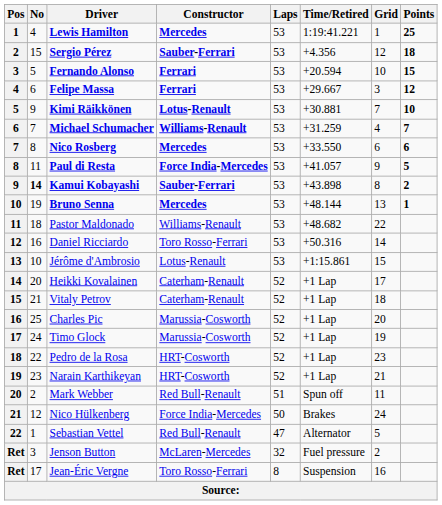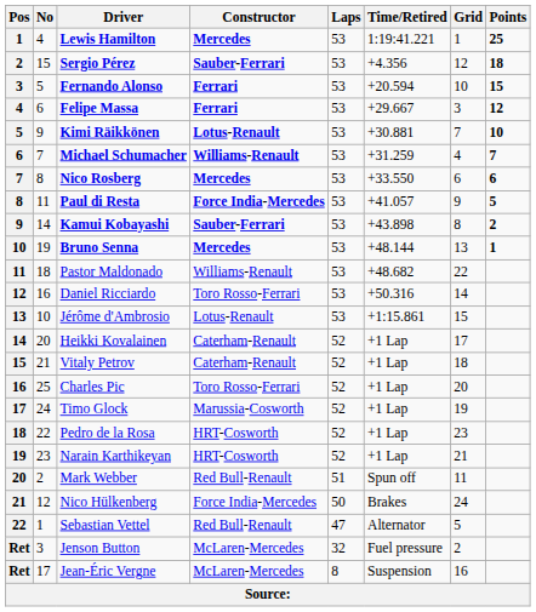 <table class="wikitable" style="font-size: 85%">
 <tr>
 <th>Pos</th>
 <th>No</th>
 <th>Driver</th>
 <th>Constructor</th>
 <th>Laps</th>
 <th>Time/Retired</th>
 <th>Grid</th>
 <th>Points</th>
 </tr>
 <tr>
 <th>1</th>
 <td>4</td>
 <td><strong> <a href='#'>Lewis Hamilton</a></strong></td>
 <td><strong><a href='#'>Mercedes</a></strong></td>
 <td>53</td>
 <td>1:19:41.221</td>
 <td>1</td>
 <td><strong>25</strong></td>
 </tr>
 <tr>
 <th>2</th>
 <td>15</td>
 <td><strong> <a href='#'>Sergio Pérez</a></strong></td>
 <td><strong><a href='#'>Sauber</a>-<a href='#'>Ferrari</a></strong></td>
 <td>53</td>
 <td>+4.356</td>
 <td>12</td>
 <td><strong>18</strong></td>
 </tr>
 <tr>
 <th>3</th>
 <td>5</td>
 <td><strong> <a href='#'>Fernando Alonso</a></strong></td>
 <td><strong><a href='#'>Ferrari</a></strong></td>
 <td>53</td>
 <td>+20.594</td>
 <td>10</td>
 <td><strong>15</strong></td>
 </tr>
 <tr>
 <th>4</th>
 <td>6</td>
 <td><strong> <a href='#'>Felipe Massa</a></strong></td>
 <td><strong><a href='#'>Ferrari</a></strong></td>
 <td>53</td>
 <td>+29.667</td>
 <td>3</td>
 <td><strong>12</strong></td>
 </tr>
 <tr>
 <th>5</th>
 <td>9</td>
 <td><strong> <a href='#'>Kimi Räikkönen</a></strong></td>
 <td><strong><a href='#'>Lotus</a>-<a href='#'>Renault</a></strong></td>
 <td>53</td>
 <td>+30.881</td>
 <td>7</td>
 <td><strong>10</strong></td>
 </tr>
 <tr>
 <th>6</th>
 <td>7</td>
 <td><strong> <a href='#'>Michael Schumacher</a></strong></td>
 <td><strong><a href='#'>Williams</a>-<a href='#'>Renault</a></strong></td>
 <td>53</td>
 <td>+31.259</td>
 <td>4</td>
 <td><strong>7</strong></td>
 </tr>
 <tr>
 <th>7</th>
 <td>8</td>
 <td><strong> <a href='#'>Nico Rosberg</a></strong></td>
 <td><strong><a href='#'>Mercedes</a></strong></td>
 <td>53</td>
 <td>+33.550</td>
 <td>6</td>
 <td><strong>6</strong></td>
 </tr>
 <tr>
 <th>8</th>
 <td>11</td>
 <td><strong> <a href='#'>Paul di Resta</a></strong></td>
 <td><strong><a href='#'>Force India</a>-<a href='#'>Mercedes</a></strong></td>
 <td>53</td>
 <td>+41.057</td>
 <td>9</td>
 <td><strong>5</strong></td>
 </tr>
 <tr>
 <th>9</th>
-<td><strong>14</strong></td>
+<td>14</td>
 <td><strong> <a href='#'>Kamui Kobayashi</a></strong></td>
 <td><strong><a href='#'>Sauber</a>-<a href='#'>Ferrari</a></strong></td>
 <td>53</td>
 <td>+43.898</td>
 <td>8</td>
 <td><strong>2</strong></td>
 </tr>
 <tr>
 <th>10</th>
 <td>19</td>
 <td><strong> <a href='#'>Bruno Senna</a></strong></td>
 <td><strong><a href='#'>Mercedes</a></strong></td>
 <td>53</td>
 <td>+48.144</td>
 <td>13</td>
 <td><strong>1</strong></td>
 </tr>
 <tr>
 <th>11</th>
 <td>18</td>
 <td> <a href='#'>Pastor Maldonado</a></td>
 <td><a href='#'>Williams</a>-<a href='#'>Renault</a></td>
 <td>53</td>
 <td>+48.682</td>
 <td>22</td>
 <td></td>
 </tr>
 <tr>
 <th>12</th>
 <td>16</td>
 <td> <a href='#'>Daniel Ricciardo</a></td>
 <td><a href='#'>Toro Rosso</a>-<a href='#'>Ferrari</a></td>
 <td>53</td>
 <td>+50.316</td>
 <td>14</td>
 <td></td>
 </tr>
 <tr>
 <th>13</th>
 <td>10</td>
 <td> <a href='#'>Jérôme d'Ambrosio</a></td>
 <td><a href='#'>Lotus</a>-<a href='#'>Renault</a></td>
 <td>53</td>
 <td>+1:15.861</td>
 <td>15</td>
 <td></td>
 </tr>
 <tr>
 <th>14</th>
 <td>20</td>
 <td> <a href='#'>Heikki Kovalainen</a></td>
 <td><a href='#'>Caterham</a>-<a href='#'>Renault</a></td>
 <td>52</td>
 <td>+1 Lap</td>
 <td>17</td>
 <td></td>
 </tr>
 <tr>
 <th>15</th>
 <td>21</td>
 <td> <a href='#'>Vitaly Petrov</a></td>
 <td><a href='#'>Caterham</a>-<a href='#'>Renault</a></td>
 <td>52</td>
 <td>+1 Lap</td>
 <td>18</td>
 <td></td>
 </tr>
 <tr>
 <th>16</th>
 <td>25</td>
 <td> <a href='#'>Charles Pic</a></td>
-<td><a href='#'>Marussia</a>-<a href='#'>Cosworth</a></td>
+<td><a href='#'>Toro Rosso</a>-<a href='#'>Ferrari</a></td>
 <td>52</td>
 <td>+1 Lap</td>
 <td>20</td>
 <td></td>
 </tr>
 <tr>
 <th>17</th>
 <td>24</td>
 <td> <a href='#'>Timo Glock</a></td>
 <td><a href='#'>Marussia</a>-<a href='#'>Cosworth</a></td>
 <td>52</td>
 <td>+1 Lap</td>
 <td>19</td>
 <td></td>
 </tr>
 <tr>
 <th>18</th>
 <td>22</td>
 <td> <a href='#'>Pedro de la Rosa</a></td>
 <td><a href='#'>HRT</a>-<a href='#'>Cosworth</a></td>
 <td>52</td>
 <td>+1 Lap</td>
 <td>23</td>
 <td></td>
 </tr>
 <tr>
 <th>19</th>
 <td>23</td>
 <td> <a href='#'>Narain Karthikeyan</a></td>
 <td><a href='#'>HRT</a>-<a href='#'>Cosworth</a></td>
 <td>52</td>
 <td>+1 Lap</td>
 <td>21</td>
 <td></td>
 </tr>
 <tr>
 <th>20</th>
 <td>2</td>
 <td> <a href='#'>Mark Webber</a></td>
 <td><a href='#'>Red Bull</a>-<a href='#'>Renault</a></td>
 <td>51</td>
 <td>Spun off</td>
 <td>11</td>
 <td></td>
 </tr>
 <tr>
 <th>21</th>
 <td>12</td>
 <td> <a href='#'>Nico Hülkenberg</a></td>
 <td><a href='#'>Force India</a>-<a href='#'>Mercedes</a></td>
 <td>50</td>
 <td>Brakes</td>
 <td>24</td>
 <td></td>
 </tr>
 <tr>
 <th>22</th>
 <td>1</td>
 <td> <a href='#'>Sebastian Vettel</a></td>
 <td><a href='#'>Red Bull</a>-<a href='#'>Renault</a></td>
 <td>47</td>
 <td>Alternator</td>
 <td>5</td>
 <td></td>
 </tr>
 <tr>
 <th>Ret</th>
 <td>3</td>
 <td> <a href='#'>Jenson Button</a></td>
 <td><a href='#'>McLaren</a>-<a href='#'>Mercedes</a></td>
 <td>32</td>
 <td>Fuel pressure</td>
 <td>2</td>
 <td></td>
 </tr>
 <tr>
 <th>Ret</th>
 <td>17</td>
 <td> <a href='#'>Jean-Éric Vergne</a></td>
-<td><a href='#'>Toro Rosso</a>-<a href='#'>Ferrari</a></td>
+<td><a href='#'>McLaren</a>-<a href='#'>Mercedes</a></td>
 <td>8</td>
 <td>Suspension</td>
 <td>16</td>
 <td></td>
 </tr>
 <tr>
 <th colspan=8>Source:</th>
 </tr>
 </table>
